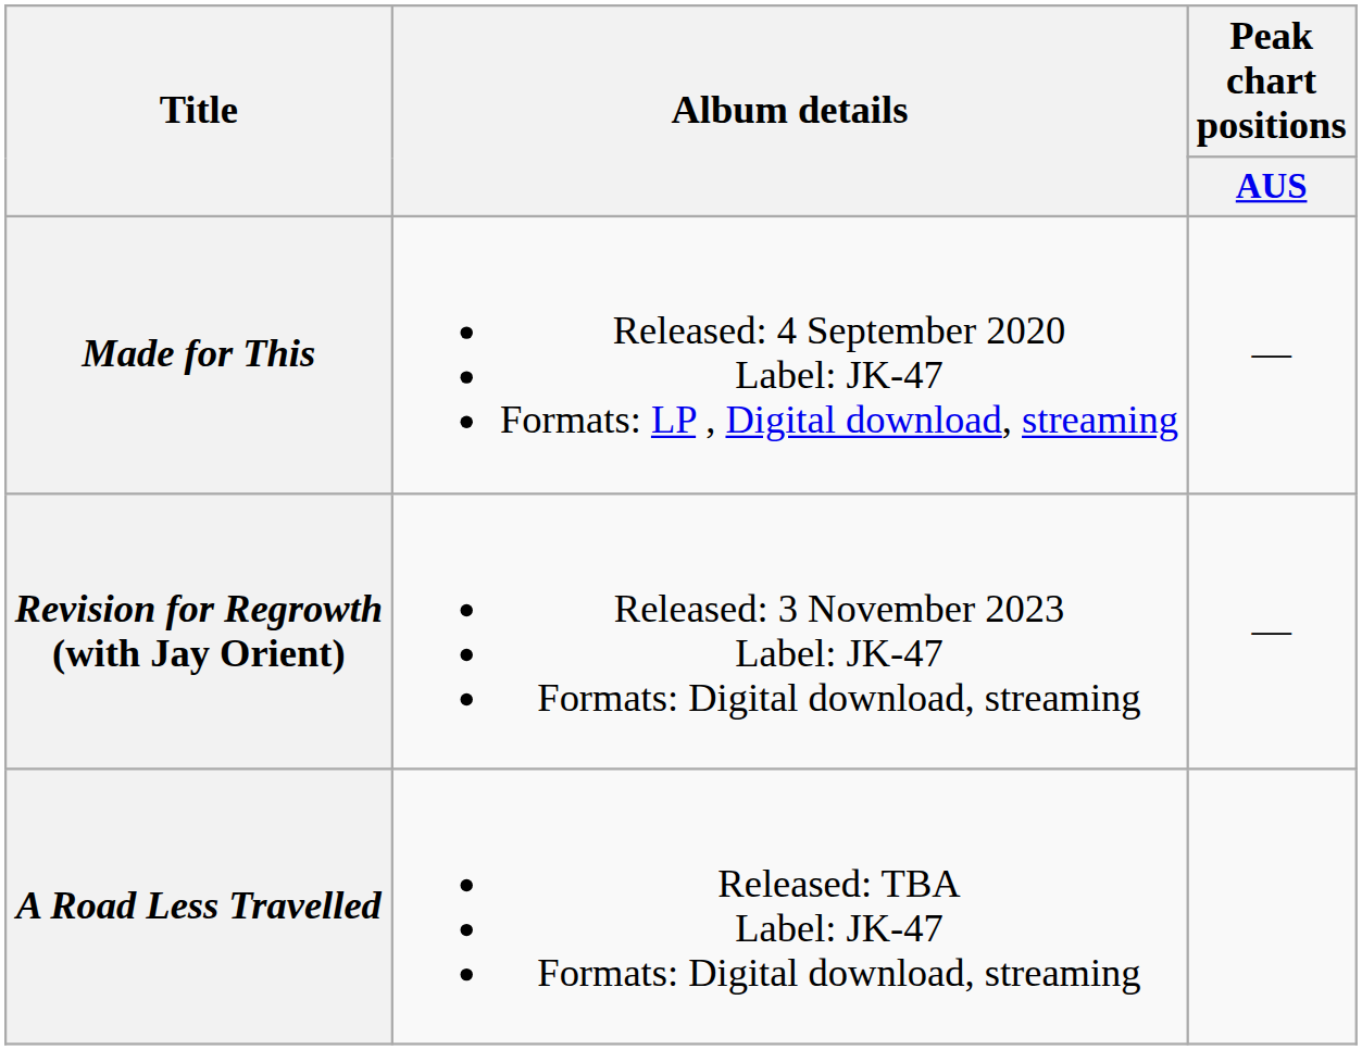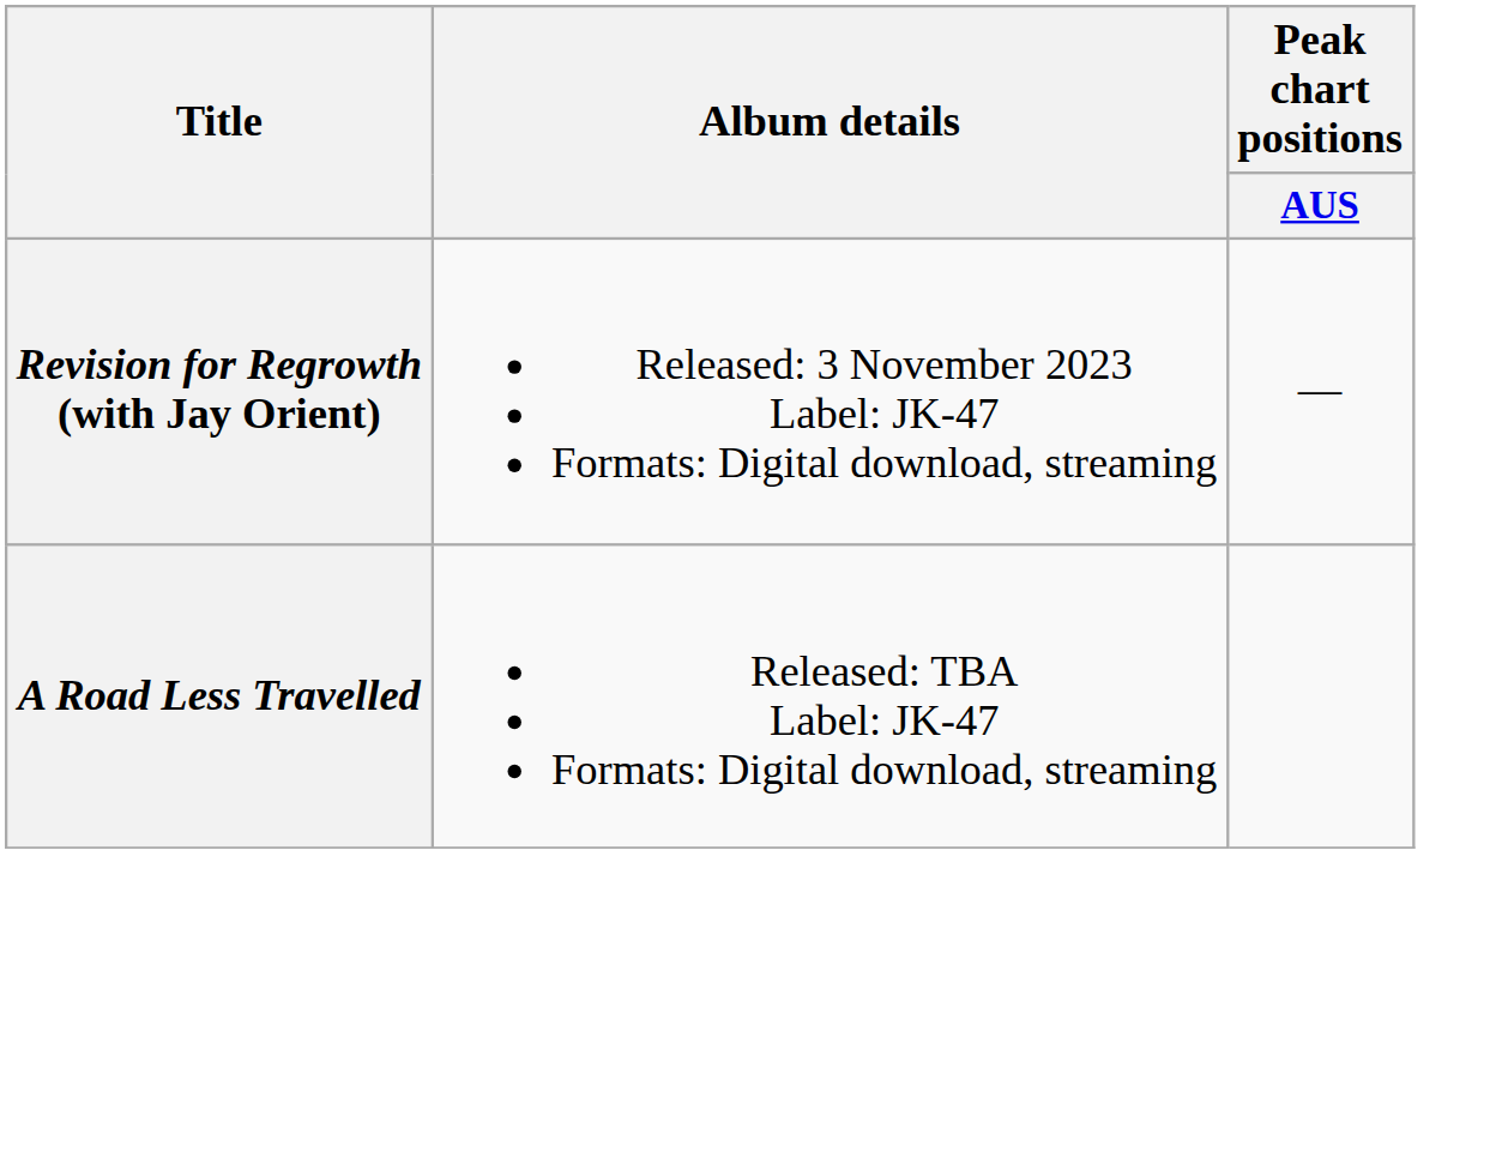 <table class="wikitable plainrowheaders" style="text-align:center;">
 <tr>
 <th scope="col" rowspan="2">Title</th>
 <th scope="col" rowspan="2">Album details</th>
 <th scope="col" colspan="1">Peak chart positions</th>
 </tr>
 <tr>
 <th scope="col" style="width:3em;font-size:90%;"><a href='#'>AUS</a><br></th>
-</tr>
-<tr>
-<th scope="row"><em>Made for This</em></th>
-<td><br><ul><li>Released: 4 September 2020</li><li>Label: JK-47 </li><li>Formats: <a href='#'>LP</a> , <a href='#'>Digital download</a>, <a href='#'>streaming</a></li></ul></td>
-<td>—</td>
 </tr>
 <tr>
 <th scope="row"><em>Revision for Regrowth</em> <br> (with Jay Orient)</th>
 <td><br><ul><li>Released: 3 November 2023</li><li>Label: JK-47 </li><li>Formats: Digital download, streaming</li></ul></td>
 <td>—</td>
 </tr>
 <tr>
 <th scope="row"><em>A Road Less Travelled</em></th>
 <td><br><ul><li>Released: TBA</li><li>Label: JK-47 </li><li>Formats: Digital download, streaming</li></ul></td>
 <td></td>
 </tr>
 </table>
